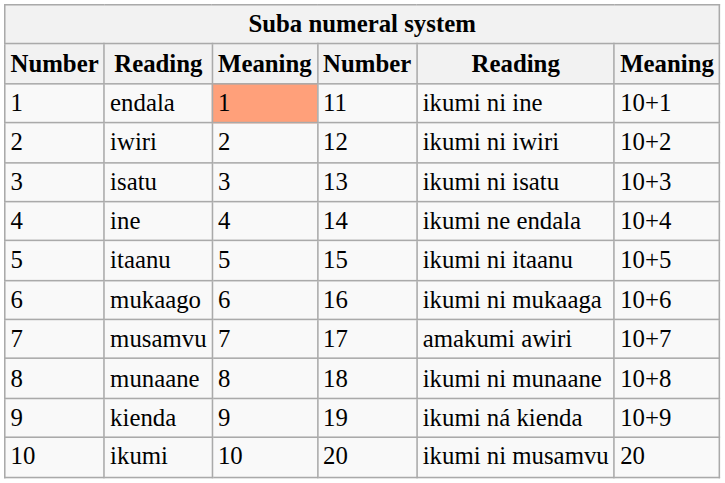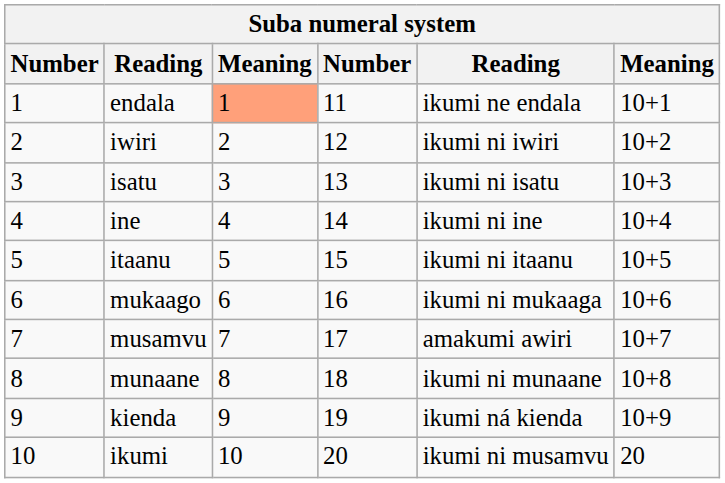 <table class="wikitable">
 <tr>
 <th colspan="6">Suba numeral system</th>
 </tr>
 <tr>
 <th>Number</th>
 <th>Reading</th>
 <th>Meaning</th>
 <th>Number</th>
 <th>Reading</th>
 <th>Meaning</th>
 </tr>
 <tr>
 <td>1</td>
 <td>endala</td>
 <td style="background: lightsalmon;">1</td>
 <td>11</td>
-<td>ikumi ni ine</td>
+<td>ikumi ne endala</td>
 <td>10+1</td>
 </tr>
 <tr>
 <td>2</td>
 <td>iwiri</td>
 <td>2</td>
 <td>12</td>
 <td>ikumi ni iwiri</td>
 <td>10+2</td>
 </tr>
 <tr>
 <td>3</td>
 <td>isatu</td>
 <td>3</td>
 <td>13</td>
 <td>ikumi ni isatu</td>
 <td>10+3</td>
 </tr>
 <tr>
 <td>4</td>
 <td>ine</td>
 <td>4</td>
 <td>14</td>
-<td>ikumi ne endala</td>
+<td>ikumi ni ine</td>
 <td>10+4</td>
 </tr>
 <tr>
 <td>5</td>
 <td>itaanu</td>
 <td>5</td>
 <td>15</td>
 <td>ikumi ni itaanu</td>
 <td>10+5</td>
 </tr>
 <tr>
 <td>6</td>
 <td>mukaago</td>
 <td>6</td>
 <td>16</td>
 <td>ikumi ni mukaaga</td>
 <td>10+6</td>
 </tr>
 <tr>
 <td>7</td>
 <td>musamvu</td>
 <td>7</td>
 <td>17</td>
 <td>amakumi awiri</td>
 <td>10+7</td>
 </tr>
 <tr>
 <td>8</td>
 <td>munaane</td>
 <td>8</td>
 <td>18</td>
 <td>ikumi ni munaane</td>
 <td>10+8</td>
 </tr>
 <tr>
 <td>9</td>
 <td>kienda</td>
 <td>9</td>
 <td>19</td>
 <td>ikumi ná kienda</td>
 <td>10+9</td>
 </tr>
 <tr>
 <td>10</td>
 <td>ikumi</td>
 <td>10</td>
 <td>20</td>
 <td>ikumi ni musamvu</td>
 <td>20</td>
 </tr>
 </table>
